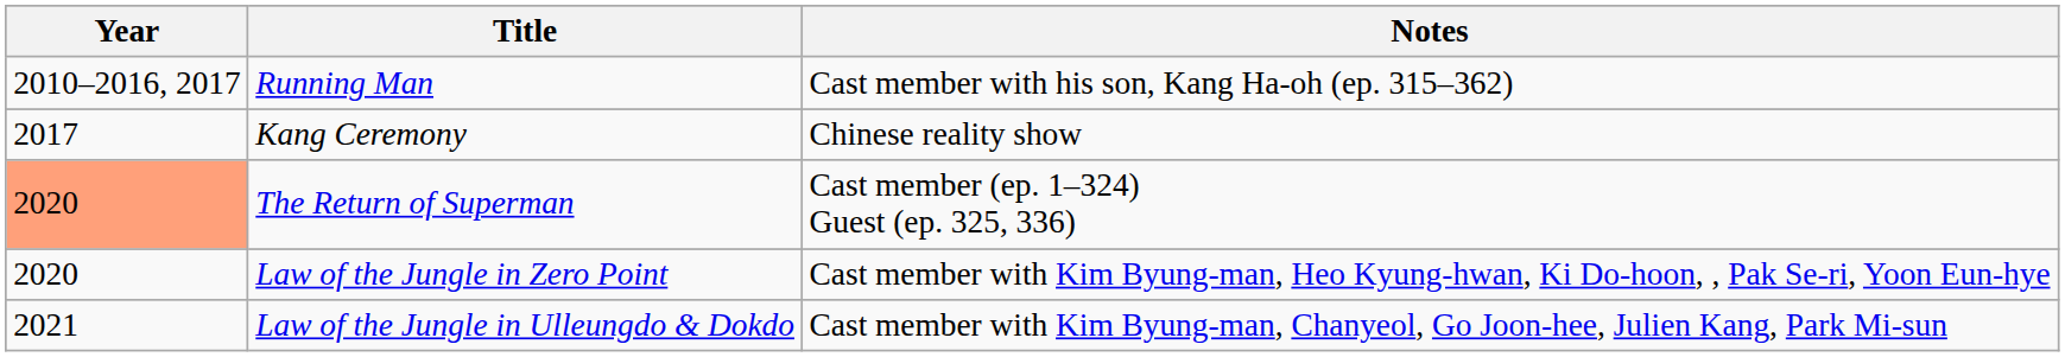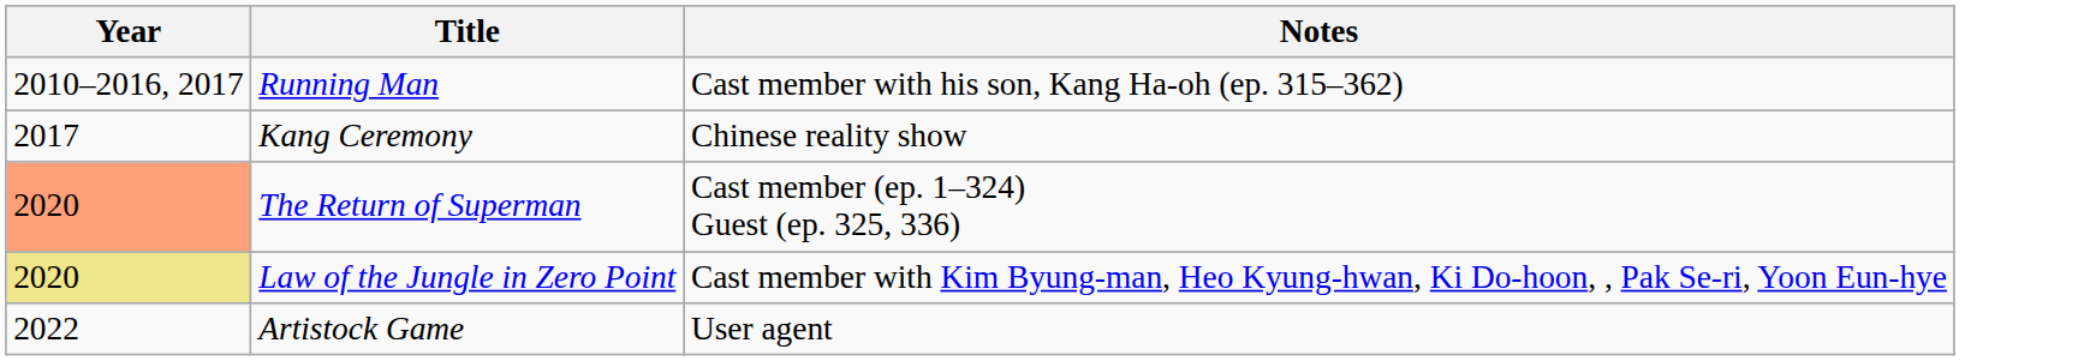 <table class="wikitable">
 <tr>
 <th>Year</th>
 <th>Title</th>
 <th>Notes</th>
 </tr>
 <tr>
 <td>2010–2016, 2017</td>
 <td><em><a href='#'>Running Man</a></em></td>
 <td>Cast member with his son, Kang Ha-oh (ep. 315–362)</td>
 </tr>
 <tr>
 <td>2017</td>
 <td><em>Kang Ceremony</em></td>
 <td>Chinese reality show </td>
 </tr>
 <tr>
 <td style="background: lightsalmon;">2020</td>
 <td><em><a href='#'>The Return of Superman</a></em></td>
 <td>Cast member (ep. 1–324)<br>Guest (ep. 325, 336)</td>
 </tr>
 <tr>
-<td>2020</td>
+<td style="background: khaki;">2020</td>
 <td><em><a href='#'>Law of the Jungle in Zero Point</a></em></td>
 <td>Cast member with  <a href='#'>Kim Byung-man</a>, <a href='#'>Heo Kyung-hwan</a>, <a href='#'>Ki Do-hoon</a>, , <a href='#'>Pak Se-ri</a>, <a href='#'>Yoon Eun-hye</a></td>
 </tr>
 <tr>
-<td>2021</td>
-<td><em><a href='#'>Law of the Jungle in Ulleungdo & Dokdo</a></em></td>
-<td>Cast member with  <a href='#'>Kim Byung-man</a>, <a href='#'>Chanyeol</a>, <a href='#'>Go Joon-hee</a>, <a href='#'>Julien Kang</a>, <a href='#'>Park Mi-sun</a></td>
+<td>2022</td>
+<td><em>Artistock Game</em></td>
+<td>User agent</td>
 </tr>
 </table>
